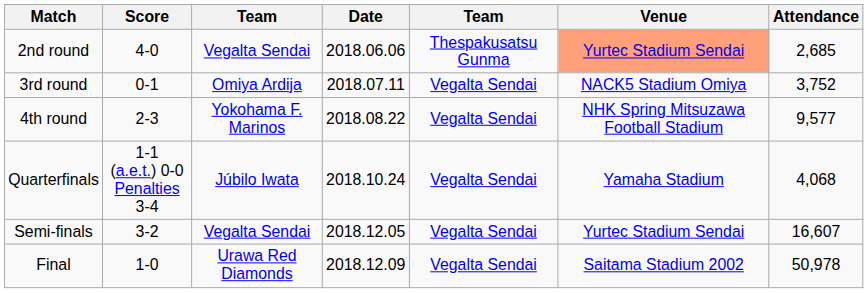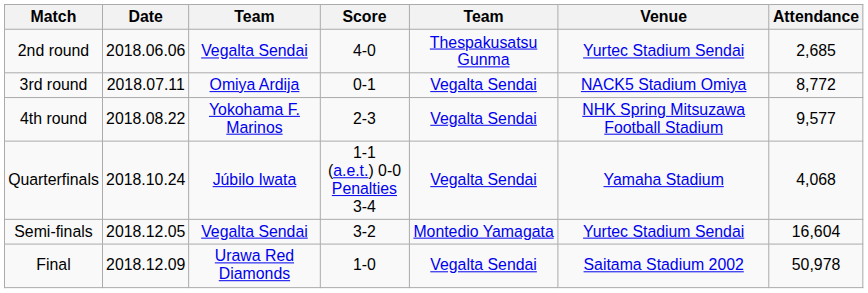 <table class="wikitable" style="text-align:center;">
 <tr>
 <th>Match</th>
+<th>Date</th>
+<th>Team</th>
 <th>Score</th>
-<th>Team</th>
-<th>Date</th>
 <th>Team</th>
 <th>Venue</th>
 <th>Attendance</th>
 </tr>
 <tr>
 <td>2nd round</td>
+<td>2018.06.06</td>
+<td><a href='#'>Vegalta Sendai</a></td>
 <td>4-0</td>
-<td><a href='#'>Vegalta Sendai</a></td>
-<td>2018.06.06</td>
 <td><a href='#'>Thespakusatsu Gunma</a></td>
-<td style="background: lightsalmon;"><a href='#'>Yurtec Stadium Sendai</a></td>
+<td><a href='#'>Yurtec Stadium Sendai</a></td>
 <td>2,685</td>
 </tr>
 <tr>
 <td>3rd round</td>
+<td>2018.07.11</td>
+<td><a href='#'>Omiya Ardija</a></td>
 <td>0-1</td>
-<td><a href='#'>Omiya Ardija</a></td>
-<td>2018.07.11</td>
 <td><a href='#'>Vegalta Sendai</a></td>
 <td><a href='#'>NACK5 Stadium Omiya</a></td>
-<td>3,752</td>
+<td>8,772</td>
 </tr>
 <tr>
 <td>4th round</td>
+<td>2018.08.22</td>
+<td><a href='#'>Yokohama F. Marinos</a></td>
 <td>2-3</td>
-<td><a href='#'>Yokohama F. Marinos</a></td>
-<td>2018.08.22</td>
 <td><a href='#'>Vegalta Sendai</a></td>
 <td><a href='#'>NHK Spring Mitsuzawa Football Stadium</a></td>
 <td>9,577</td>
 </tr>
 <tr>
 <td>Quarterfinals</td>
+<td>2018.10.24</td>
+<td><a href='#'>Júbilo Iwata</a></td>
 <td>1-1<br>(<a href='#'>a.e.t.</a>) 0-0<br><a href='#'>Penalties</a> 3-4</td>
-<td><a href='#'>Júbilo Iwata</a></td>
-<td>2018.10.24</td>
 <td><a href='#'>Vegalta Sendai</a></td>
 <td><a href='#'>Yamaha Stadium</a></td>
 <td>4,068</td>
 </tr>
 <tr>
 <td>Semi-finals</td>
-<td>3-2</td>
-<td><a href='#'>Vegalta Sendai</a></td>
 <td>2018.12.05</td>
 <td><a href='#'>Vegalta Sendai</a></td>
+<td>3-2</td>
+<td><a href='#'>Montedio Yamagata</a></td>
 <td><a href='#'>Yurtec Stadium Sendai</a></td>
-<td>16,607</td>
+<td>16,604</td>
 </tr>
 <tr>
 <td>Final</td>
+<td>2018.12.09</td>
+<td><a href='#'>Urawa Red Diamonds</a></td>
 <td>1-0</td>
-<td><a href='#'>Urawa Red Diamonds</a></td>
-<td>2018.12.09</td>
 <td><a href='#'>Vegalta Sendai</a></td>
 <td><a href='#'>Saitama Stadium 2002</a></td>
 <td>50,978</td>
 </tr>
 </table>
